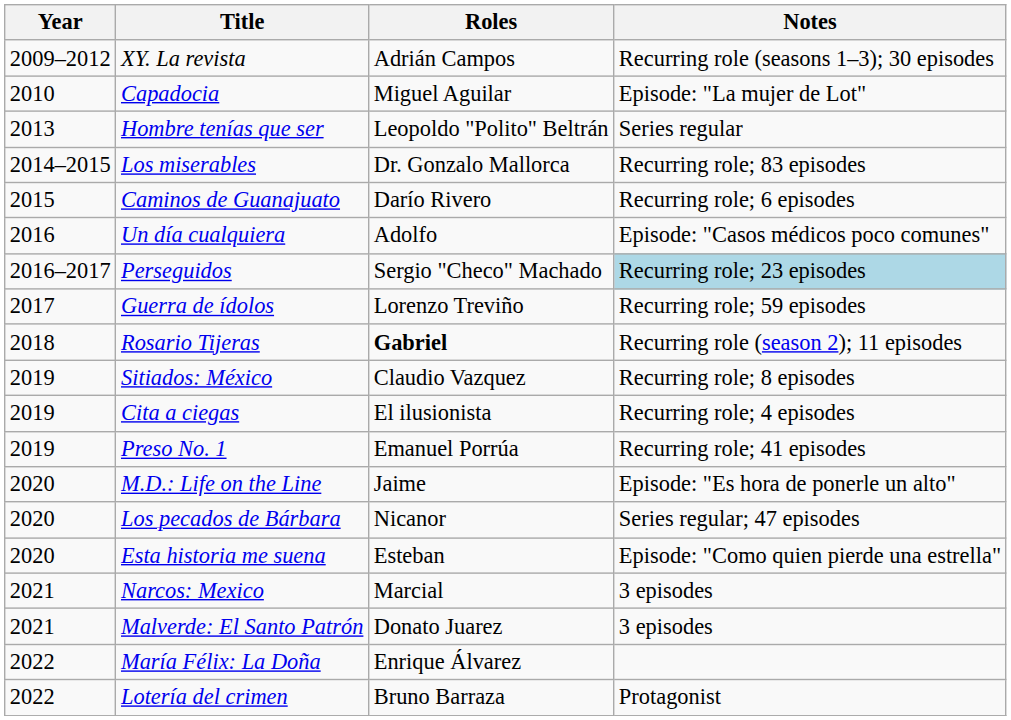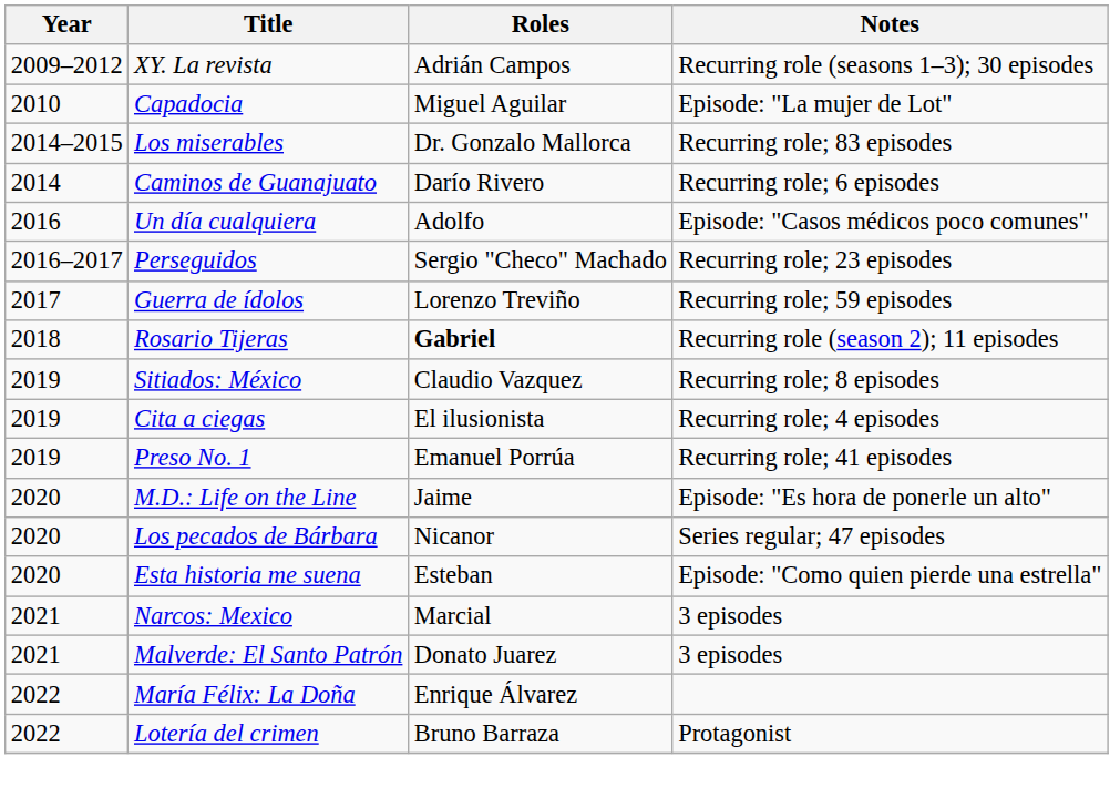 <table class="wikitable sortable">
 <tr>
 <th>Year</th>
 <th>Title</th>
 <th>Roles</th>
 <th>Notes</th>
 </tr>
 <tr>
 <td>2009–2012</td>
 <td><em>XY. La revista</em></td>
 <td>Adrián Campos</td>
 <td>Recurring role (seasons 1–3); 30 episodes</td>
 </tr>
 <tr>
 <td>2010</td>
 <td><em><a href='#'>Capadocia</a></em></td>
 <td>Miguel Aguilar</td>
 <td>Episode: "La mujer de Lot"</td>
 </tr>
 <tr>
-<td>2013</td>
-<td><em><a href='#'>Hombre tenías que ser</a></em></td>
-<td>Leopoldo "Polito" Beltrán</td>
-<td>Series regular</td>
-</tr>
-<tr>
 <td>2014–2015</td>
 <td><em><a href='#'>Los miserables</a></em></td>
 <td>Dr. Gonzalo Mallorca</td>
 <td>Recurring role; 83 episodes</td>
 </tr>
 <tr>
-<td>2015</td>
+<td>2014</td>
 <td><em><a href='#'>Caminos de Guanajuato</a></em></td>
 <td>Darío Rivero</td>
 <td>Recurring role; 6 episodes</td>
 </tr>
 <tr>
 <td>2016</td>
 <td><em><a href='#'>Un día cualquiera</a></em></td>
 <td>Adolfo</td>
 <td>Episode: "Casos médicos poco comunes"</td>
 </tr>
 <tr>
 <td>2016–2017</td>
 <td><em><a href='#'>Perseguidos</a></em></td>
 <td>Sergio "Checo" Machado</td>
-<td style="background: lightblue;">Recurring role; 23 episodes</td>
+<td>Recurring role; 23 episodes</td>
 </tr>
 <tr>
 <td>2017</td>
 <td><em><a href='#'>Guerra de ídolos</a></em></td>
 <td>Lorenzo Treviño</td>
 <td>Recurring role; 59 episodes</td>
 </tr>
 <tr>
 <td>2018</td>
 <td><em><a href='#'>Rosario Tijeras</a></em></td>
 <td><strong>Gabriel</strong></td>
 <td>Recurring role (<a href='#'>season 2</a>); 11 episodes</td>
 </tr>
 <tr>
 <td>2019</td>
 <td><em><a href='#'>Sitiados: México</a> </em></td>
 <td>Claudio Vazquez</td>
 <td>Recurring role; 8 episodes</td>
 </tr>
 <tr>
 <td>2019</td>
 <td><em><a href='#'>Cita a ciegas</a></em></td>
 <td>El ilusionista</td>
 <td>Recurring role; 4 episodes</td>
 </tr>
 <tr>
 <td>2019</td>
 <td><em><a href='#'>Preso No. 1</a></em></td>
 <td>Emanuel Porrúa</td>
 <td>Recurring role; 41 episodes</td>
 </tr>
 <tr>
 <td>2020</td>
 <td><em><a href='#'>M.D.: Life on the Line</a></em></td>
 <td>Jaime</td>
 <td>Episode: "Es hora de ponerle un alto"</td>
 </tr>
 <tr>
 <td>2020</td>
 <td><em><a href='#'>Los pecados de Bárbara</a></em></td>
 <td>Nicanor</td>
 <td>Series regular; 47 episodes</td>
 </tr>
 <tr>
 <td>2020</td>
 <td><em><a href='#'>Esta historia me suena</a></em></td>
 <td>Esteban</td>
 <td>Episode: "Como quien pierde una estrella"</td>
 </tr>
 <tr>
 <td>2021</td>
 <td><em><a href='#'>Narcos: Mexico</a></em></td>
 <td>Marcial</td>
 <td>3 episodes</td>
 </tr>
 <tr>
 <td>2021</td>
 <td><em><a href='#'>Malverde: El Santo Patrón</a></em></td>
 <td>Donato Juarez</td>
 <td>3 episodes</td>
 </tr>
 <tr>
 <td>2022</td>
 <td><em><a href='#'>María Félix: La Doña</a></em></td>
 <td>Enrique Álvarez</td>
 <td></td>
 </tr>
 <tr>
 <td>2022</td>
 <td><em><a href='#'>Lotería del crimen</a></em></td>
 <td>Bruno Barraza</td>
 <td>Protagonist</td>
 </tr>
 <tr>
 </tr>
 </table>
